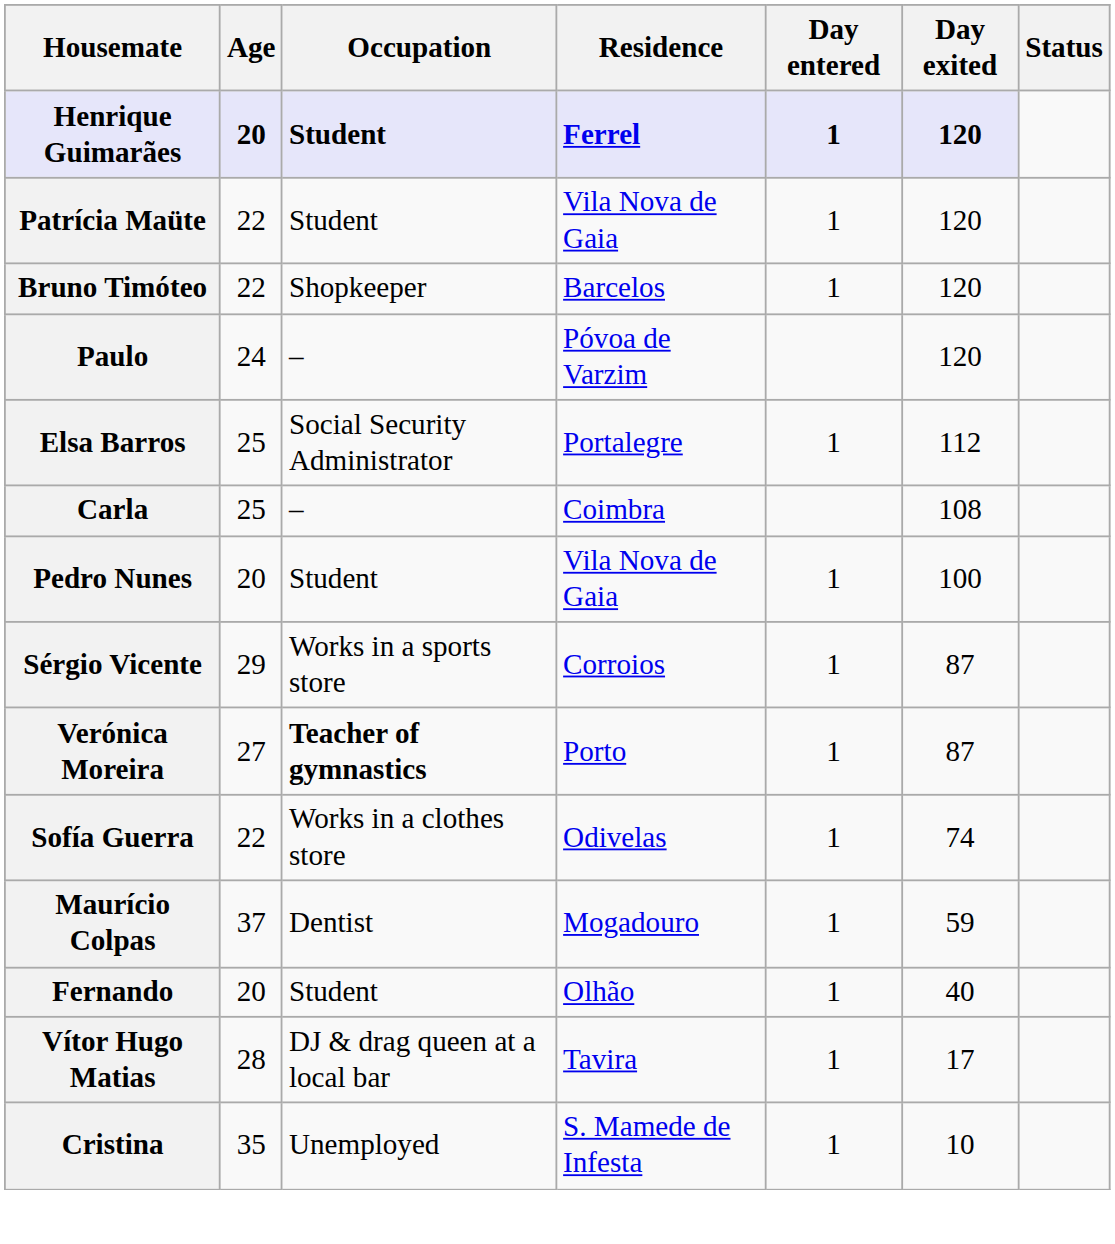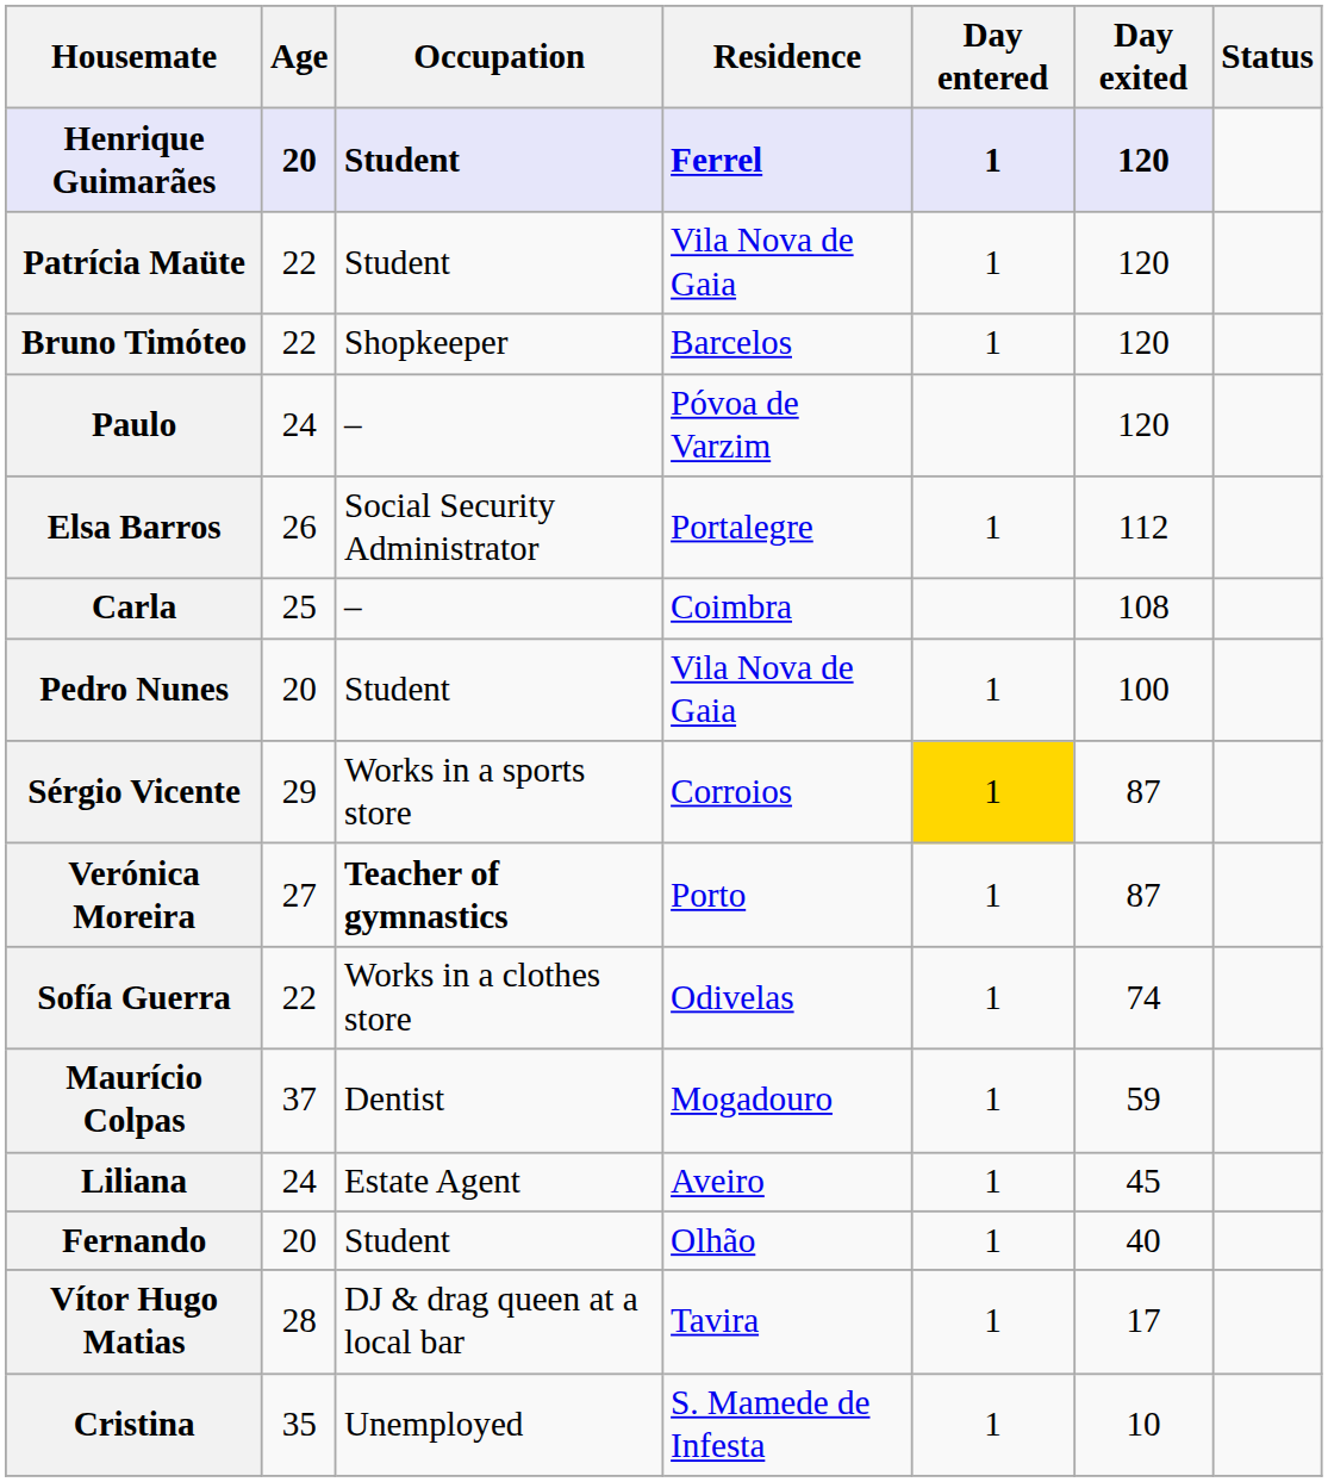 <table class="wikitable sortable" style="text-align: left; line-height:20px; width:auto">
 <tr>
 <th>Housemate</th>
 <th>Age</th>
 <th>Occupation</th>
 <th>Residence</th>
 <th>Day entered</th>
 <th>Day exited</th>
 <th>Status</th>
 </tr>
 <tr>
 <td style="text-align: center" bgcolor="E6E6FA"><strong>Henrique Guimarães</strong></td>
 <td style="text-align: center" bgcolor="E6E6FA"><strong>20</strong></td>
 <td bgcolor="E6E6FA"><strong>Student</strong></td>
 <td bgcolor="E6E6FA"><strong><a href='#'>Ferrel</a></strong></td>
 <td style="text-align: center" bgcolor="E6E6FA"><strong>1</strong></td>
 <td style="text-align: center" bgcolor="E6E6FA"><strong>120</strong></td>
 <td></td>
 </tr>
 <tr>
 <th>Patrícia Maüte</th>
 <td style="text-align: center">22</td>
 <td>Student</td>
 <td><a href='#'>Vila Nova de Gaia</a></td>
 <td style="text-align: center">1</td>
 <td style="text-align: center">120</td>
 <td></td>
 </tr>
 <tr>
 <th>Bruno Timóteo</th>
 <td style="text-align: center">22</td>
 <td>Shopkeeper</td>
 <td><a href='#'>Barcelos</a></td>
 <td style="text-align: center">1</td>
 <td style="text-align: center">120</td>
 <td></td>
 </tr>
 <tr>
 <th>Paulo</th>
 <td style="text-align: center">24</td>
 <td>–</td>
 <td><a href='#'>Póvoa de Varzim</a></td>
 <td style="text-align: center"></td>
 <td style="text-align: center">120</td>
 <td></td>
 </tr>
 <tr>
 <th>Elsa Barros</th>
-<td style="text-align: center">25</td>
+<td style="text-align: center">26</td>
 <td>Social Security Administrator</td>
 <td><a href='#'>Portalegre</a></td>
 <td style="text-align: center">1</td>
 <td style="text-align: center">112</td>
 <td></td>
 </tr>
 <tr>
 <th>Carla</th>
 <td style="text-align: center">25</td>
 <td>–</td>
 <td><a href='#'>Coimbra</a></td>
 <td style="text-align: center"></td>
 <td style="text-align: center">108</td>
 <td></td>
 </tr>
 <tr>
 <th>Pedro Nunes</th>
 <td style="text-align: center">20</td>
 <td>Student</td>
 <td><a href='#'>Vila Nova de Gaia</a></td>
 <td style="text-align: center">1</td>
 <td style="text-align: center">100</td>
 <td></td>
 </tr>
 <tr>
 <th>Sérgio Vicente</th>
 <td style="text-align: center">29</td>
 <td>Works in a sports store</td>
 <td><a href='#'>Corroios</a></td>
-<td style="text-align: center">1</td>
+<td style="background: gold; text-align: center">1</td>
 <td style="text-align: center">87</td>
 <td></td>
 </tr>
 <tr>
 <th>Verónica Moreira</th>
 <td style="text-align: center">27</td>
 <td><strong>Teacher of gymnastics</strong></td>
 <td><a href='#'>Porto</a></td>
 <td style="text-align: center">1</td>
 <td style="text-align: center">87</td>
 <td></td>
 </tr>
 <tr>
 <th>Sofía Guerra</th>
 <td style="text-align: center">22</td>
 <td>Works in a clothes store</td>
 <td><a href='#'>Odivelas</a></td>
 <td style="text-align: center">1</td>
 <td style="text-align: center">74</td>
 <td></td>
 </tr>
 <tr>
 <th>Maurício Colpas</th>
 <td style="text-align: center">37</td>
 <td>Dentist</td>
 <td><a href='#'>Mogadouro</a></td>
 <td style="text-align: center">1</td>
 <td style="text-align: center">59</td>
 <td></td>
 </tr>
 <tr>
+<th>Liliana</th>
+<td style="text-align: center">24</td>
+<td>Estate Agent</td>
+<td><a href='#'>Aveiro</a></td>
+<td style="text-align: center">1</td>
+<td style="text-align: center">45</td>
+<td></td>
+</tr>
+<tr>
 <th>Fernando</th>
 <td style="text-align: center">20</td>
 <td>Student</td>
 <td><a href='#'>Olhão</a></td>
 <td style="text-align: center">1</td>
 <td style="text-align: center">40</td>
 <td></td>
 </tr>
 <tr>
 <th>Vítor Hugo Matias</th>
 <td style="text-align: center">28</td>
 <td>DJ & drag queen at a local bar</td>
 <td><a href='#'>Tavira</a></td>
 <td style="text-align: center">1</td>
 <td style="text-align: center">17</td>
 <td></td>
 </tr>
 <tr>
 <th>Cristina</th>
 <td style="text-align: center">35</td>
 <td>Unemployed</td>
 <td><a href='#'>S. Mamede de Infesta</a></td>
 <td style="text-align: center">1</td>
 <td style="text-align: center">10</td>
 <td></td>
 </tr>
 </table>
